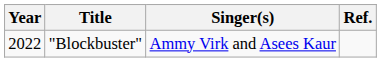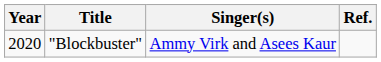 <table class="wikitable sortable">
 <tr>
 <th scope="col">Year</th>
 <th scope="col">Title</th>
 <th scope="col">Singer(s)</th>
 <th scope="col" class ="unsortable">Ref.</th>
 </tr>
 <tr>
-<td>2022</td>
+<td>2020</td>
 <td>"Blockbuster"</td>
 <td><a href='#'>Ammy Virk</a> and <a href='#'>Asees Kaur</a></td>
 <td></td>
 </tr>
 </table>
